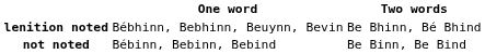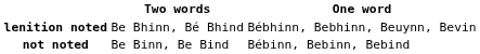 <table>
 <tr>
 <th></th>
+<th>Two words</th>
 <th>One word</th>
-<th>Two words</th>
 </tr>
 <tr>
 <th>lenition noted</th>
+<td>Be Bhinn, Bé Bhind</td>
 <td>Bébhinn, Bebhinn, Beuynn, Bevin</td>
-<td>Be Bhinn, Bé Bhind</td>
 </tr>
 <tr>
 <th>not noted</th>
+<td>Be Binn, Be Bind</td>
 <td>Bébinn, Bebinn, Bebind</td>
-<td>Be Binn, Be Bind</td>
 </tr>
 </table>
